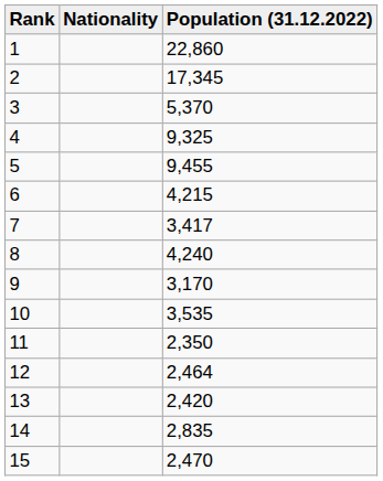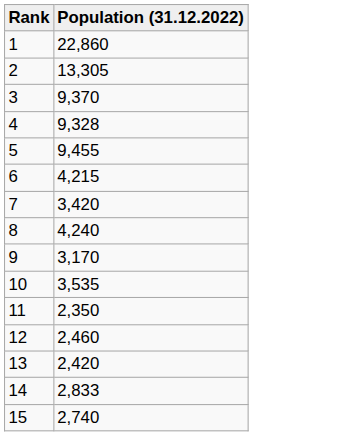 <table class="wikitable">
 <tr>
 <th style="background:#efefef;">Rank</th>
-<th style="background:#efefef;">Nationality</th>
 <th style="background:#efefef;">Population (31.12.2022)</th>
 </tr>
 <tr>
 <td>1</td>
-<td></td>
 <td>22,860</td>
 </tr>
 <tr>
 <td>2</td>
-<td></td>
-<td>17,345</td>
+<td>13,305</td>
 </tr>
 <tr>
 <td>3</td>
-<td></td>
-<td>5,370</td>
+<td>9,370</td>
 </tr>
 <tr>
 <td>4</td>
-<td></td>
-<td>9,325</td>
+<td>9,328</td>
 </tr>
 <tr>
 <td>5</td>
-<td></td>
 <td>9,455</td>
 </tr>
 <tr>
 <td>6</td>
-<td></td>
 <td>4,215</td>
 </tr>
 <tr>
 <td>7</td>
-<td></td>
-<td>3,417</td>
+<td>3,420</td>
 </tr>
 <tr>
 <td>8</td>
-<td></td>
 <td>4,240</td>
 </tr>
 <tr>
 <td>9</td>
-<td></td>
 <td>3,170</td>
 </tr>
 <tr>
 <td>10</td>
-<td></td>
 <td>3,535</td>
 </tr>
 <tr>
 <td>11</td>
-<td></td>
 <td>2,350</td>
 </tr>
 <tr>
 <td>12</td>
-<td></td>
-<td>2,464</td>
+<td>2,460</td>
 </tr>
 <tr>
 <td>13</td>
-<td></td>
 <td>2,420</td>
 </tr>
 <tr>
 <td>14</td>
-<td></td>
-<td>2,835</td>
+<td>2,833</td>
 </tr>
 <tr>
 <td>15</td>
-<td></td>
-<td>2,470</td>
+<td>2,740</td>
 </tr>
 </table>
